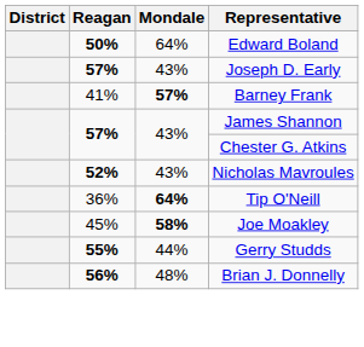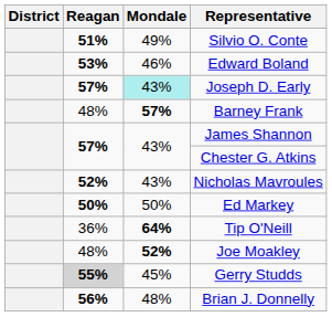 <table class=wikitable>
 <tr>
 <th>District</th>
 <th>Reagan</th>
 <th>Mondale</th>
 <th>Representative</th>
 </tr>
 <tr align=center>
 <th></th>
-<td><strong>50%</strong></td>
-<td>64%</td>
+<td><strong>51%</strong></td>
+<td>49%</td>
+<td><a href='#'>Silvio O. Conte</a></td>
+</tr>
+<tr align=center>
+<th></th>
+<td><strong>53%</strong></td>
+<td>46%</td>
 <td><a href='#'>Edward Boland</a></td>
 </tr>
 <tr align=center>
 <th></th>
 <td><strong>57%</strong></td>
-<td>43%</td>
+<td style="background: paleturquoise;">43%</td>
 <td><a href='#'>Joseph D. Early</a></td>
 </tr>
 <tr align=center>
 <th></th>
-<td>41%</td>
+<td>48%</td>
 <td><strong>57%</strong></td>
 <td><a href='#'>Barney Frank</a></td>
 </tr>
 <tr align=center>
 <th rowspan=2 ></th>
 <td rowspan=2><strong>57%</strong></td>
 <td rowspan=2>43%</td>
 <td><a href='#'>James Shannon</a></td>
 </tr>
 <tr align=center>
 <td><a href='#'>Chester G. Atkins</a></td>
 </tr>
 <tr align=center>
 <th></th>
 <td><strong>52%</strong></td>
 <td>43%</td>
 <td><a href='#'>Nicholas Mavroules</a></td>
 </tr>
 <tr align=center>
 <th></th>
+<td><strong>50%</strong></td>
+<td>50%</td>
+<td><a href='#'>Ed Markey</a></td>
+</tr>
+<tr align=center>
+<th></th>
 <td>36%</td>
 <td><strong>64%</strong></td>
 <td><a href='#'>Tip O'Neill</a></td>
 </tr>
 <tr align=center>
 <th></th>
-<td>45%</td>
-<td><strong>58%</strong></td>
+<td>48%</td>
+<td><strong>52%</strong></td>
 <td><a href='#'>Joe Moakley</a></td>
 </tr>
 <tr align=center>
 <th></th>
-<td><strong>55%</strong></td>
-<td>44%</td>
+<td style="background: lightgrey;"><strong>55%</strong></td>
+<td>45%</td>
 <td><a href='#'>Gerry Studds</a></td>
 </tr>
 <tr align=center>
 <th></th>
 <td><strong>56%</strong></td>
 <td>48%</td>
 <td><a href='#'>Brian J. Donnelly</a></td>
 </tr>
 </table>
